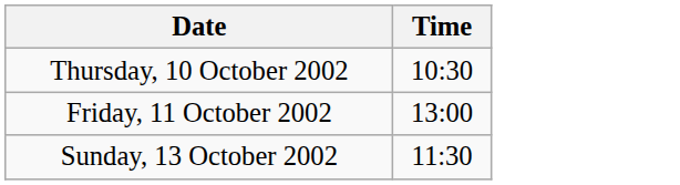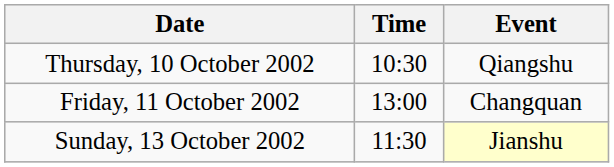 <table class = "wikitable" style="text-align:center;">
 <tr>
 <th width=220>Date</th>
 <th width=50>Time</th>
+<th width=100>Event</th>
 </tr>
 <tr>
 <td>Thursday, 10 October 2002</td>
 <td>10:30</td>
+<td>Qiangshu</td>
 </tr>
 <tr>
 <td>Friday, 11 October 2002</td>
 <td>13:00</td>
+<td>Changquan</td>
 </tr>
 <tr>
 <td>Sunday, 13 October 2002</td>
 <td>11:30</td>
+<td bgcolor=ffffcc>Jianshu</td>
 </tr>
 </table>
